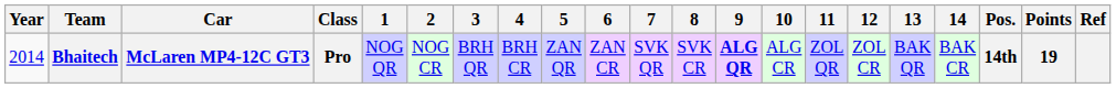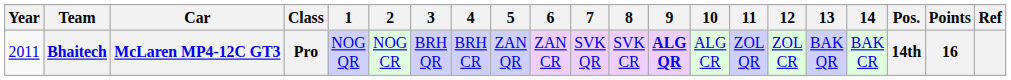 <table class="wikitable" border="1" style="text-align:center; font-size:85%;">
 <tr>
 <th>Year</th>
 <th>Team</th>
 <th>Car</th>
 <th>Class</th>
 <th>1</th>
 <th>2</th>
 <th>3</th>
 <th>4</th>
 <th>5</th>
 <th>6</th>
 <th>7</th>
 <th>8</th>
 <th>9</th>
 <th>10</th>
 <th>11</th>
 <th>12</th>
 <th>13</th>
 <th>14</th>
 <th>Pos.</th>
 <th>Points</th>
 <th>Ref</th>
 </tr>
 <tr>
-<td><a href='#'>2014</a></td>
+<td><a href='#'>2011</a></td>
 <th><a href='#'>Bhaitech</a></th>
 <th nowrap><a href='#'>McLaren MP4-12C GT3</a></th>
 <th>Pro</th>
 <td style="background:#CFCFFF;"><a href='#'>NOG<br>QR</a><br></td>
 <td style="background:#DFFFDF;"><a href='#'>NOG<br>CR</a><br></td>
 <td style="background:#CFCFFF;"><a href='#'>BRH<br>QR</a><br></td>
 <td style="background:#CFCFFF;"><a href='#'>BRH<br>CR</a><br></td>
 <td style="background:#CFCFFF;"><a href='#'>ZAN<br>QR</a><br></td>
 <td style="background:#EFCFFF;"><a href='#'>ZAN<br>CR</a><br></td>
 <td style="background:#EFCFFF;"><a href='#'>SVK<br>QR</a><br></td>
 <td style="background:#EFCFFF;"><a href='#'>SVK<br>CR</a><br></td>
 <td style="background:#EFCFFF;"><strong><a href='#'>ALG<br>QR</a><br></strong></td>
 <td style="background:#DFFFDF;"><a href='#'>ALG<br>CR</a><br></td>
 <td style="background:#CFCFFF;"><a href='#'>ZOL<br>QR</a><br></td>
 <td style="background:#DFFFDF;"><a href='#'>ZOL<br>CR</a><br></td>
 <td style="background:#CFCFFF;"><a href='#'>BAK<br>QR</a><br></td>
 <td style="background:#DFFFDF;"><a href='#'>BAK<br>CR</a><br></td>
 <th>14th</th>
-<th>19</th>
+<th>16</th>
 <th></th>
 </tr>
 </table>
